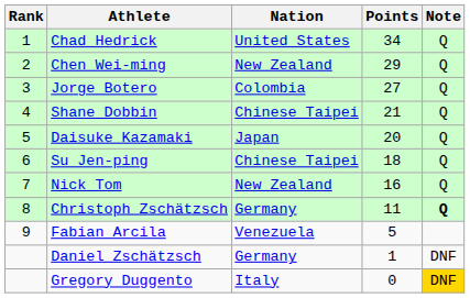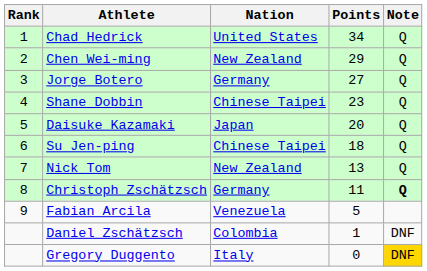 <table class="wikitable sortable" style="text-align:center">
 <tr>
 <th>Rank</th>
 <th>Athlete</th>
 <th>Nation</th>
 <th>Points</th>
 <th>Note</th>
 </tr>
 <tr bgcolor=ccffcc>
 <td>1</td>
 <td align=left><a href='#'>Chad Hedrick</a></td>
 <td align=left> <a href='#'>United States</a></td>
 <td>34</td>
 <td>Q</td>
 </tr>
 <tr bgcolor=ccffcc>
 <td>2</td>
 <td align=left><a href='#'>Chen Wei-ming</a></td>
 <td align=left> <a href='#'>New Zealand</a></td>
 <td>29</td>
 <td>Q</td>
 </tr>
 <tr bgcolor=ccffcc>
 <td>3</td>
 <td align=left><a href='#'>Jorge Botero</a></td>
-<td align=left> <a href='#'>Colombia</a></td>
+<td align=left> <a href='#'>Germany</a></td>
 <td>27</td>
 <td>Q</td>
 </tr>
 <tr bgcolor=ccffcc>
 <td>4</td>
 <td align=left><a href='#'>Shane Dobbin</a></td>
 <td align=left> <a href='#'>Chinese Taipei</a></td>
-<td>21</td>
+<td>23</td>
 <td>Q</td>
 </tr>
 <tr bgcolor=ccffcc>
 <td>5</td>
 <td align=left><a href='#'>Daisuke Kazamaki</a></td>
 <td align=left> <a href='#'>Japan</a></td>
 <td>20</td>
 <td>Q</td>
 </tr>
 <tr bgcolor=ccffcc>
 <td>6</td>
 <td align=left><a href='#'>Su Jen-ping</a></td>
 <td align=left> <a href='#'>Chinese Taipei</a></td>
 <td>18</td>
 <td>Q</td>
 </tr>
 <tr bgcolor=ccffcc>
 <td>7</td>
 <td align=left><a href='#'>Nick Tom</a></td>
 <td align=left> <a href='#'>New Zealand</a></td>
-<td>16</td>
+<td>13</td>
 <td>Q</td>
 </tr>
 <tr bgcolor=ccffcc>
 <td>8</td>
 <td align=left><a href='#'>Christoph Zschätzsch</a></td>
 <td align=left> <a href='#'>Germany</a></td>
 <td>11</td>
 <td><strong>Q</strong></td>
 </tr>
 <tr>
 <td>9</td>
 <td align=left><a href='#'>Fabian Arcila</a></td>
 <td align=left> <a href='#'>Venezuela</a></td>
 <td>5</td>
 <td></td>
 </tr>
 <tr>
 <td></td>
 <td align=left><a href='#'>Daniel Zschätzsch</a></td>
-<td align=left> <a href='#'>Germany</a></td>
+<td align=left> <a href='#'>Colombia</a></td>
 <td>1</td>
 <td>DNF</td>
 </tr>
 <tr>
 <td></td>
 <td align=left><a href='#'>Gregory Duggento</a></td>
 <td align=left> <a href='#'>Italy</a></td>
 <td>0</td>
 <td style="background: gold;">DNF</td>
 </tr>
 </table>
